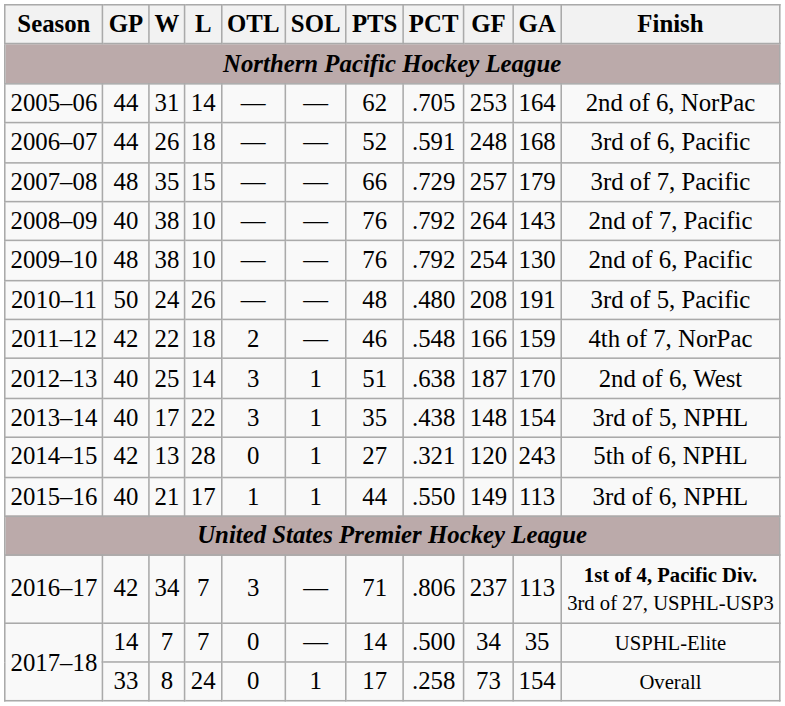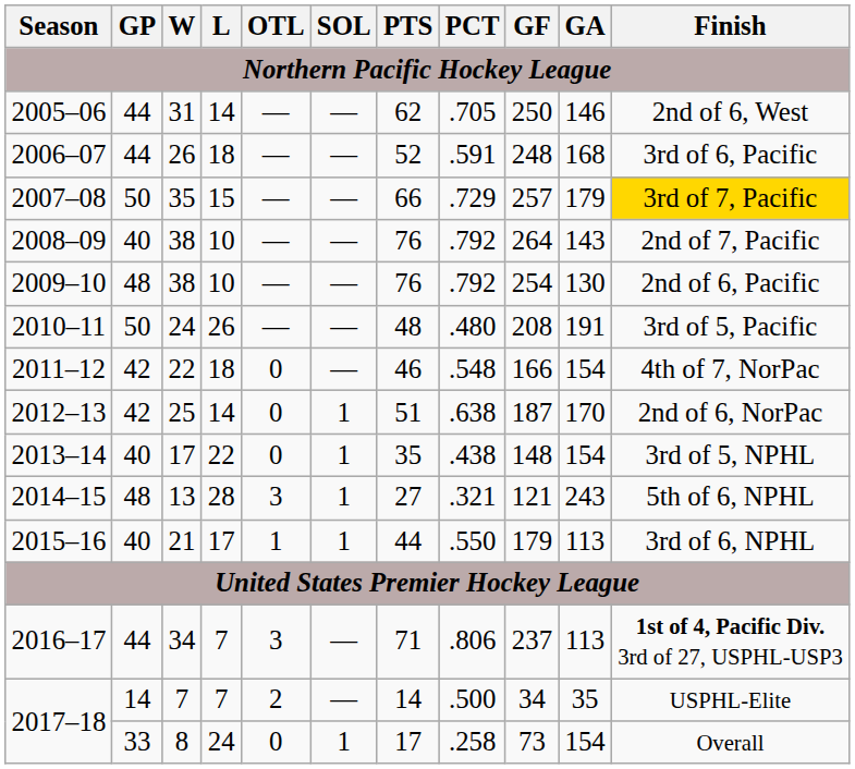 <table class="wikitable" style="text-align:center">
 <tr>
 <th>Season</th>
 <th>GP</th>
 <th>W</th>
 <th>L</th>
 <th>OTL</th>
 <th>SOL</th>
 <th>PTS</th>
 <th>PCT</th>
 <th>GF</th>
 <th>GA</th>
 <th>Finish</th>
 </tr>
 <tr align="center"  bgcolor="#bbaaaa">
 <td colspan="13"><strong><em>Northern Pacific Hockey League</em></strong></td>
 </tr>
 <tr>
 <td>2005–06</td>
 <td>44</td>
 <td>31</td>
 <td>14</td>
 <td>—</td>
 <td>—</td>
 <td>62</td>
 <td>.705</td>
-<td>253</td>
-<td>164</td>
-<td>2nd of 6, NorPac</td>
+<td>250</td>
+<td>146</td>
+<td>2nd of 6, West</td>
 </tr>
 <tr>
 <td>2006–07</td>
 <td>44</td>
 <td>26</td>
 <td>18</td>
 <td>—</td>
 <td>—</td>
 <td>52</td>
 <td>.591</td>
 <td>248</td>
 <td>168</td>
 <td>3rd of 6, Pacific</td>
 </tr>
 <tr>
 <td>2007–08</td>
-<td>48</td>
+<td>50</td>
 <td>35</td>
 <td>15</td>
 <td>—</td>
 <td>—</td>
 <td>66</td>
 <td>.729</td>
 <td>257</td>
 <td>179</td>
-<td>3rd of 7, Pacific</td>
+<td style="background: gold;">3rd of 7, Pacific</td>
 </tr>
 <tr>
 <td>2008–09</td>
 <td>40</td>
 <td>38</td>
 <td>10</td>
 <td>—</td>
 <td>—</td>
 <td>76</td>
 <td>.792</td>
 <td>264</td>
 <td>143</td>
 <td>2nd of 7, Pacific</td>
 </tr>
 <tr>
 <td>2009–10</td>
 <td>48</td>
 <td>38</td>
 <td>10</td>
 <td>—</td>
 <td>—</td>
 <td>76</td>
 <td>.792</td>
 <td>254</td>
 <td>130</td>
 <td>2nd of 6, Pacific</td>
 </tr>
 <tr>
 <td>2010–11</td>
 <td>50</td>
 <td>24</td>
 <td>26</td>
 <td>—</td>
 <td>—</td>
 <td>48</td>
 <td>.480</td>
 <td>208</td>
 <td>191</td>
 <td>3rd of 5, Pacific</td>
 </tr>
 <tr>
 <td>2011–12</td>
 <td>42</td>
 <td>22</td>
 <td>18</td>
-<td>2</td>
+<td>0</td>
 <td>—</td>
 <td>46</td>
 <td>.548</td>
 <td>166</td>
-<td>159</td>
+<td>154</td>
 <td>4th of 7, NorPac</td>
 </tr>
 <tr>
 <td>2012–13</td>
-<td>40</td>
+<td>42</td>
 <td>25</td>
 <td>14</td>
-<td>3</td>
+<td>0</td>
 <td>1</td>
 <td>51</td>
 <td>.638</td>
 <td>187</td>
 <td>170</td>
-<td>2nd of 6, West</td>
+<td>2nd of 6, NorPac</td>
 </tr>
 <tr>
 <td>2013–14</td>
 <td>40</td>
 <td>17</td>
 <td>22</td>
-<td>3</td>
+<td>0</td>
 <td>1</td>
 <td>35</td>
 <td>.438</td>
 <td>148</td>
 <td>154</td>
 <td>3rd of 5, NPHL</td>
 </tr>
 <tr>
 <td>2014–15</td>
-<td>42</td>
+<td>48</td>
 <td>13</td>
 <td>28</td>
-<td>0</td>
+<td>3</td>
 <td>1</td>
 <td>27</td>
 <td>.321</td>
-<td>120</td>
+<td>121</td>
 <td>243</td>
 <td>5th of 6, NPHL</td>
 </tr>
 <tr>
 <td>2015–16</td>
 <td>40</td>
 <td>21</td>
 <td>17</td>
 <td>1</td>
 <td>1</td>
 <td>44</td>
 <td>.550</td>
-<td>149</td>
+<td>179</td>
 <td>113</td>
 <td>3rd of 6, NPHL</td>
 </tr>
 <tr align="center"  bgcolor="#bbaaaa">
 <td colspan="13"><strong><em>United States Premier Hockey League</em></strong></td>
 </tr>
 <tr>
 <td>2016–17</td>
-<td>42</td>
+<td>44</td>
 <td>34</td>
 <td>7</td>
 <td>3</td>
 <td>—</td>
 <td>71</td>
 <td>.806</td>
 <td>237</td>
 <td>113</td>
 <td><small><strong>1st of 4, Pacific Div.</strong><br>3rd of 27, USPHL-USP3</small></td>
 </tr>
 <tr>
 <td rowspan=2>2017–18</td>
 <td>14</td>
 <td>7</td>
 <td>7</td>
-<td>0</td>
+<td>2</td>
 <td>—</td>
 <td>14</td>
 <td>.500</td>
 <td>34</td>
 <td>35</td>
 <td><small>USPHL-Elite</small></td>
 </tr>
 <tr>
 <td>33</td>
 <td>8</td>
 <td>24</td>
 <td>0</td>
 <td>1</td>
 <td>17</td>
 <td>.258</td>
 <td>73</td>
 <td>154</td>
 <td><small>Overall</small></td>
 </tr>
 </table>
